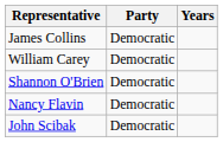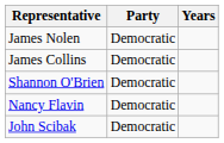 <table class="wikitable">
 <tr>
 <th>Representative</th>
 <th>Party</th>
 <th>Years</th>
 </tr>
 <tr>
-<td>James Collins</td>
+<td>James Nolen</td>
 <td>Democratic</td>
 <td></td>
 </tr>
 <tr>
-<td>William Carey</td>
+<td>James Collins</td>
 <td>Democratic</td>
 <td></td>
 </tr>
 <tr>
 <td><a href='#'>Shannon O'Brien</a></td>
 <td>Democratic</td>
 <td></td>
 </tr>
 <tr>
 <td><a href='#'>Nancy Flavin</a></td>
 <td>Democratic</td>
 <td></td>
 </tr>
 <tr>
 <td><a href='#'>John Scibak</a></td>
 <td>Democratic</td>
 <td></td>
 </tr>
 </table>
